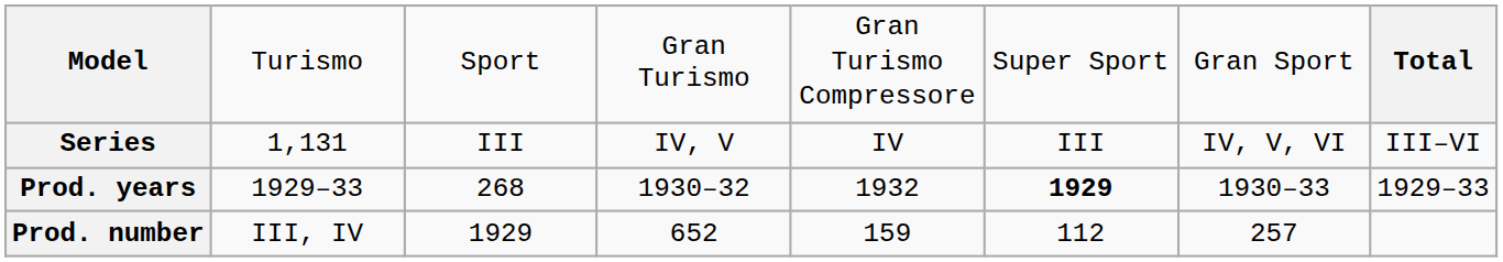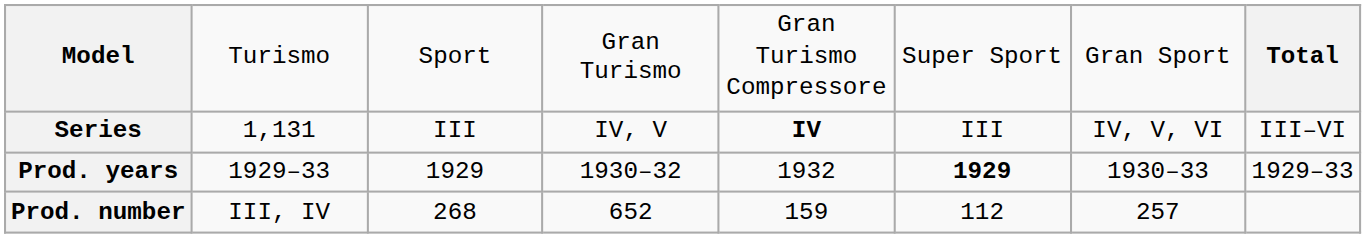 <table class="wikitable" style="text-align:center; font-size:91%;">
 <tr>
 <th>Model</th>
 <td width=80em>Turismo</td>
 <td width=80em>Sport</td>
 <td width=80em>Gran Turismo</td>
 <td width=80em style="line-height:1.3em">Gran Turismo<br>Compressore</td>
 <td width=80em>Super Sport</td>
 <td width=80em>Gran Sport</td>
 <th>Total</th>
 </tr>
 <tr>
 <th>Series</th>
 <td>1,131</td>
 <td>III</td>
 <td>IV, V</td>
-<td>IV</td>
+<td><strong>IV</strong></td>
 <td>III</td>
 <td>IV, V, VI</td>
 <td>III–VI</td>
 </tr>
 <tr>
 <th>Prod. years</th>
 <td>1929–33</td>
-<td>268</td>
+<td>1929</td>
 <td>1930–32</td>
 <td>1932</td>
 <td><strong>1929</strong></td>
 <td>1930–33</td>
 <td>1929–33</td>
 </tr>
 <tr>
 <th>Prod. number</th>
 <td>III, IV</td>
-<td>1929</td>
+<td>268</td>
 <td>652</td>
 <td>159</td>
 <td>112</td>
 <td>257</td>
 <td></td>
 </tr>
 </table>
